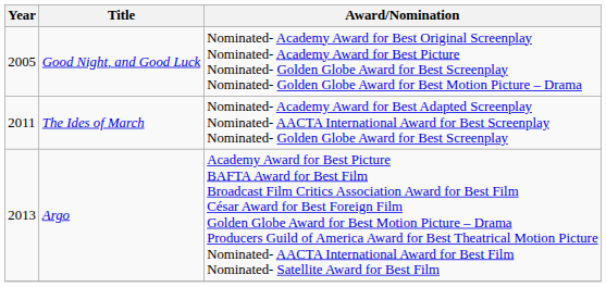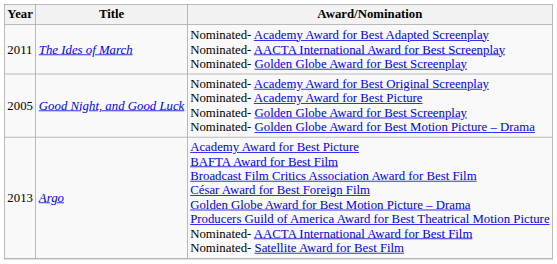 <table class="wikitable">
 <tr>
 <th>Year</th>
 <th>Title</th>
 <th>Award/Nomination</th>
 </tr>
 <tr>
+<td>2011</td>
+<td><em><a href='#'>The Ides of March</a></em></td>
+<td>Nominated- <a href='#'>Academy Award for Best Adapted Screenplay</a> <br> Nominated- <a href='#'>AACTA International Award for Best Screenplay</a> <br> Nominated- <a href='#'>Golden Globe Award for Best Screenplay</a></td>
+</tr>
+<tr>
 <td>2005</td>
 <td><em><a href='#'>Good Night, and Good Luck</a></em></td>
 <td>Nominated- <a href='#'>Academy Award for Best Original Screenplay</a> <br> Nominated- <a href='#'>Academy Award for Best Picture</a> <br> Nominated- <a href='#'>Golden Globe Award for Best Screenplay</a> <br> Nominated- <a href='#'>Golden Globe Award for Best Motion Picture – Drama</a></td>
-</tr>
-<tr>
-<td>2011</td>
-<td><em><a href='#'>The Ides of March</a></em></td>
-<td>Nominated- <a href='#'>Academy Award for Best Adapted Screenplay</a> <br> Nominated- <a href='#'>AACTA International Award for Best Screenplay</a> <br> Nominated- <a href='#'>Golden Globe Award for Best Screenplay</a></td>
 </tr>
 <tr>
 <td>2013</td>
 <td><em><a href='#'>Argo</a></em></td>
 <td><a href='#'>Academy Award for Best Picture</a> <br> <a href='#'>BAFTA Award for Best Film</a> <br> <a href='#'>Broadcast Film Critics Association Award for Best Film</a> <br> <a href='#'>César Award for Best Foreign Film</a> <br> <a href='#'>Golden Globe Award for Best Motion Picture – Drama</a> <br> <a href='#'>Producers Guild of America Award for Best Theatrical Motion Picture</a> <br> Nominated- <a href='#'>AACTA International Award for Best Film</a> <br> Nominated- <a href='#'>Satellite Award for Best Film</a></td>
 </tr>
 <tr>
 </tr>
 </table>
